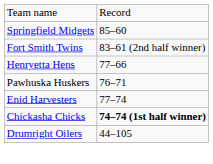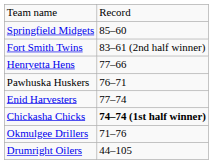 <table class="wikitable">
 <tr>
 <td>Team name</td>
 <td>Record</td>
 </tr>
 <tr>
 <td><a href='#'>Springfield Midgets</a></td>
 <td>85–60</td>
 </tr>
 <tr>
 <td><a href='#'>Fort Smith Twins</a></td>
 <td>83–61 (2nd half winner)</td>
 </tr>
 <tr>
 <td><a href='#'>Henryetta Hens</a></td>
 <td>77–66</td>
 </tr>
 <tr>
 <td>Pawhuska Huskers</td>
 <td>76–71</td>
 </tr>
 <tr>
 <td><a href='#'>Enid Harvesters</a></td>
 <td>77–74</td>
 </tr>
 <tr>
 <td><a href='#'>Chickasha Chicks</a></td>
 <td><strong>74–74 (1st half winner)</strong></td>
 </tr>
 <tr>
+<td><a href='#'>Okmulgee Drillers</a></td>
+<td>71–76</td>
+</tr>
+<tr>
 <td><a href='#'>Drumright Oilers</a></td>
 <td>44–105</td>
 </tr>
 </table>
